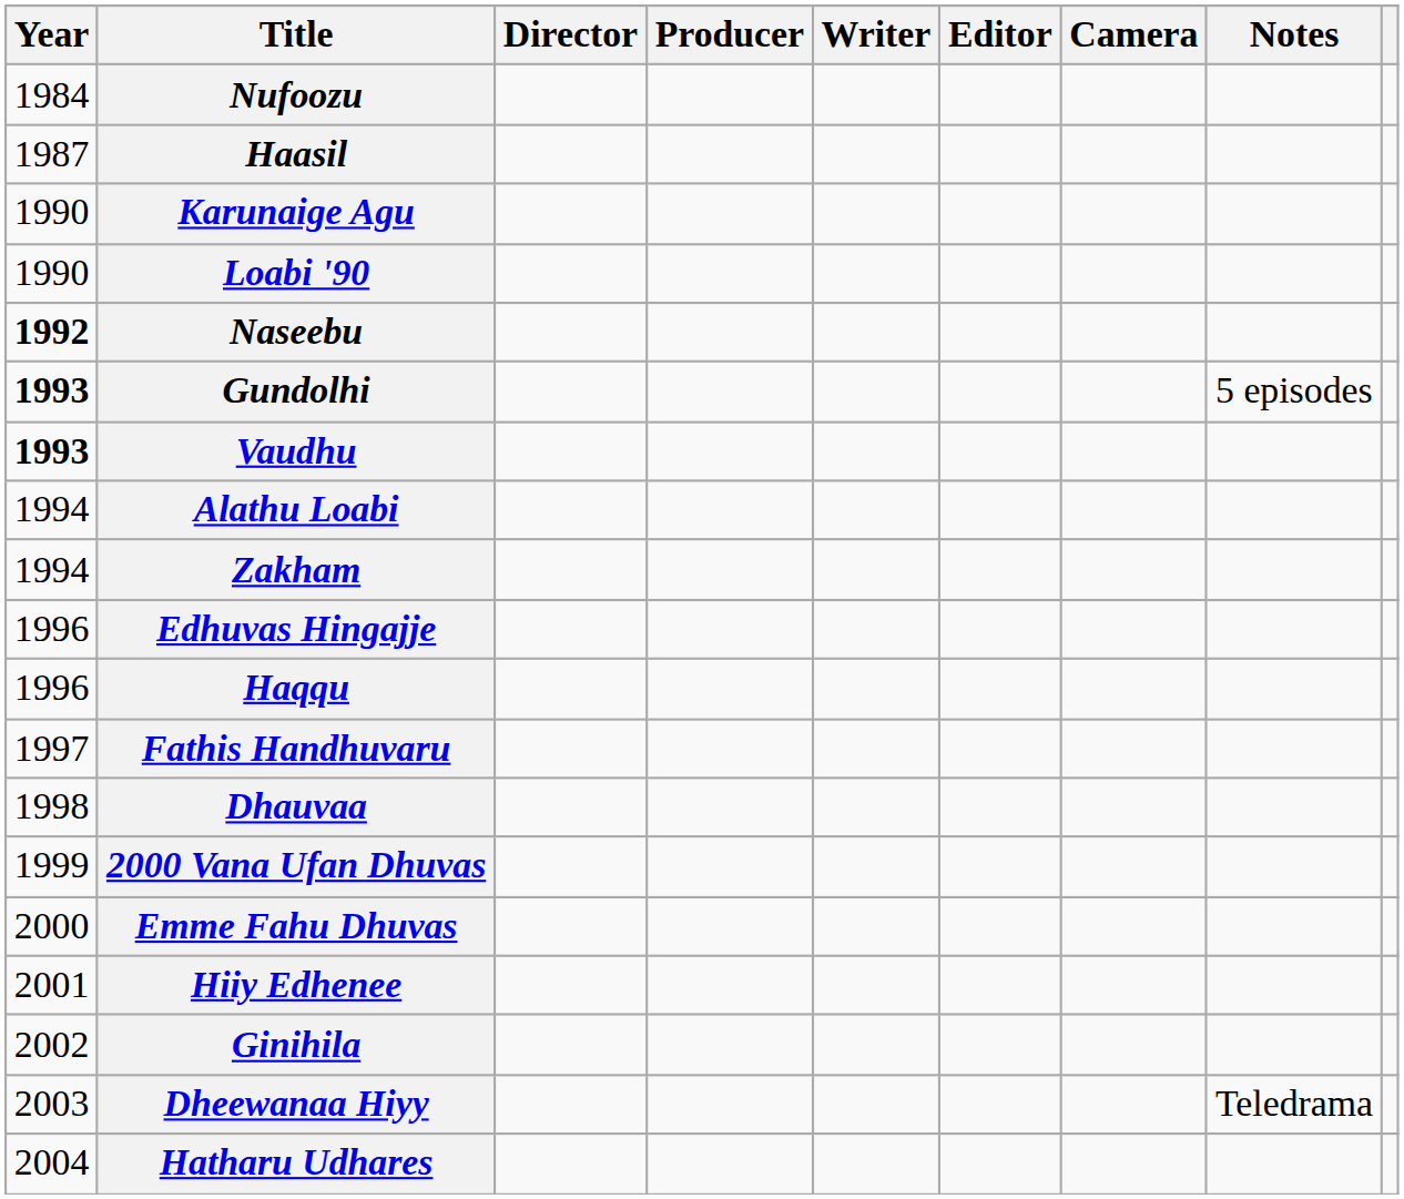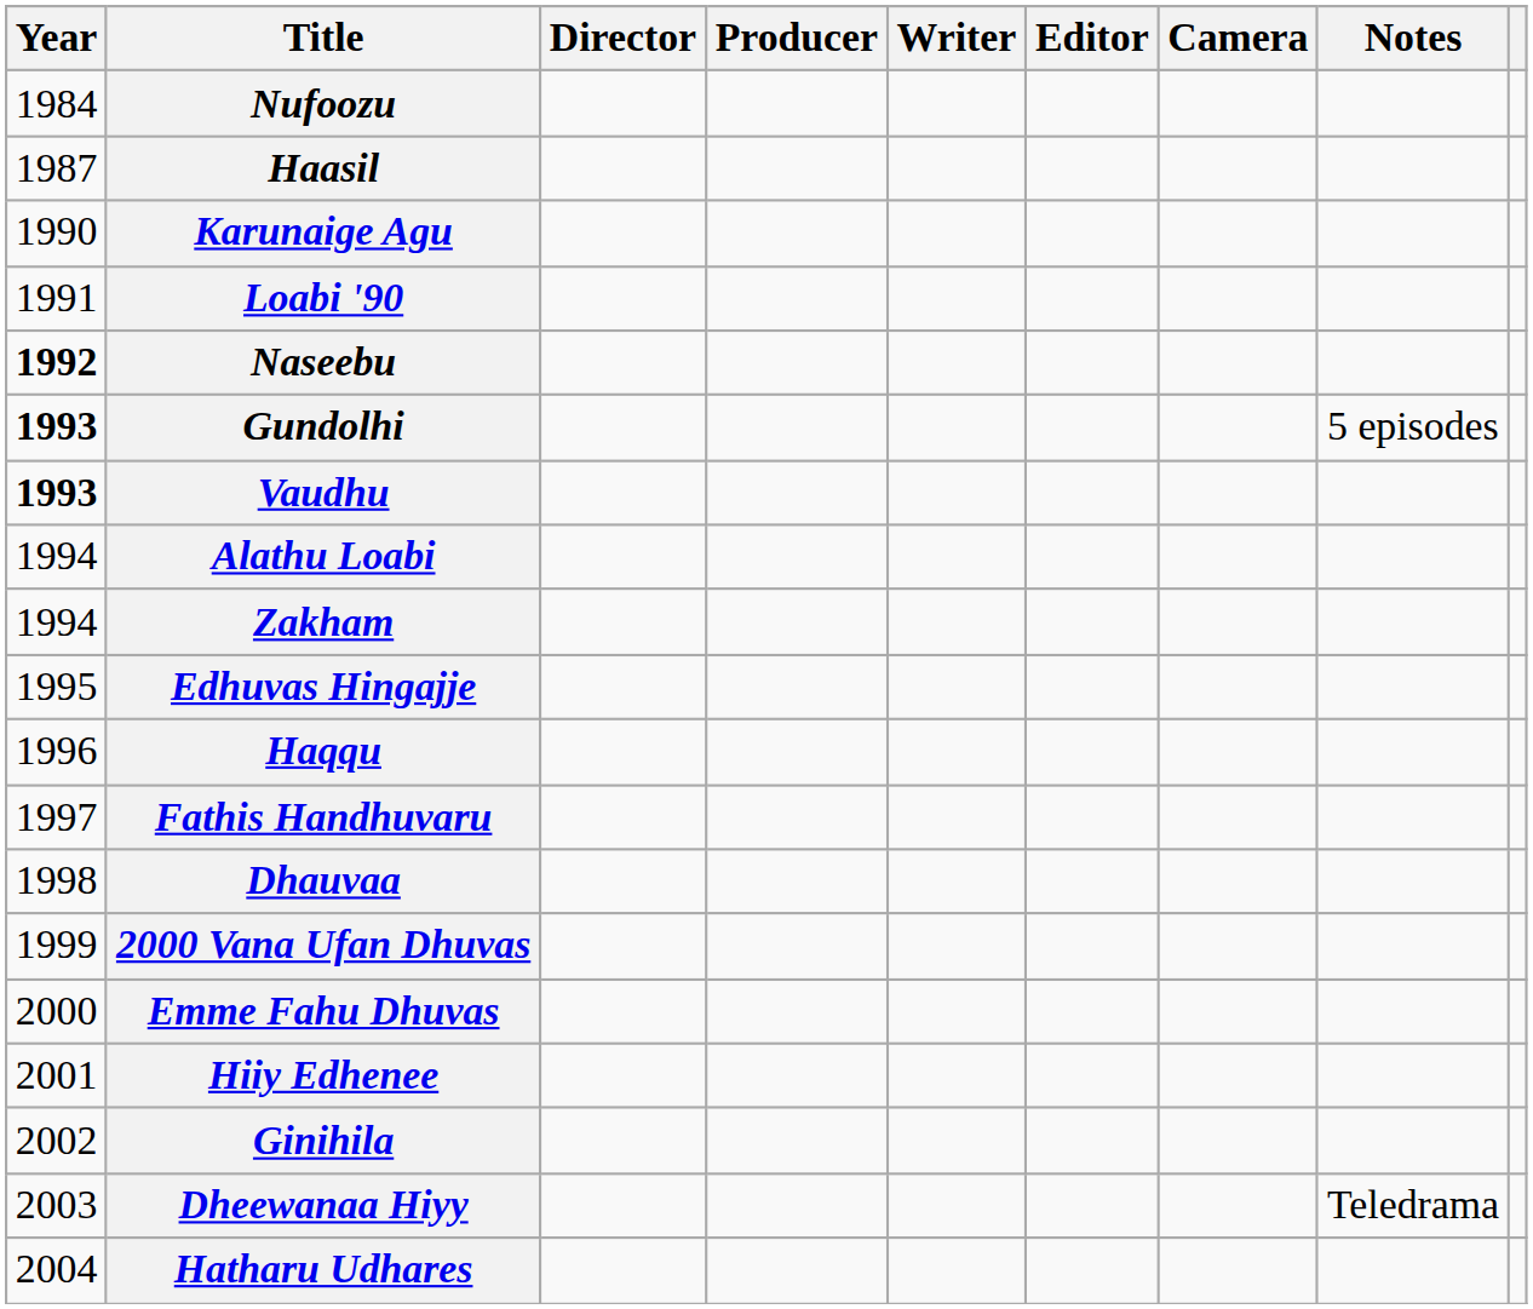 <table class="wikitable sortable plainrowheaders">
 <tr style="background:#ccc; text-align:center;">
 <th scope="col">Year</th>
 <th scope="col">Title</th>
 <th scope="col">Director</th>
 <th scope="col">Producer</th>
 <th scope="col">Writer</th>
 <th scope="col">Editor</th>
 <th scope="col">Camera</th>
 <th scope="col">Notes</th>
 <th scope="col" class="unsortable"></th>
 </tr>
 <tr>
 <td>1984</td>
 <th scope="row"><em>Nufoozu</em></th>
 <td></td>
 <td></td>
 <td></td>
 <td></td>
 <td></td>
 <td></td>
 <td style="text-align: center;"></td>
 </tr>
 <tr>
 <td>1987</td>
 <th scope="row"><em>Haasil</em></th>
 <td></td>
 <td></td>
 <td></td>
 <td></td>
 <td></td>
 <td></td>
 <td style="text-align: center;"></td>
 </tr>
 <tr>
 <td>1990</td>
 <th scope="row"><em><a href='#'>Karunaige Agu</a></em></th>
 <td></td>
 <td></td>
 <td></td>
 <td></td>
 <td></td>
 <td></td>
 <td style="text-align: center;"></td>
 </tr>
 <tr>
-<td>1990</td>
+<td>1991</td>
 <th scope="row"><em><a href='#'>Loabi '90</a></em></th>
 <td></td>
 <td></td>
 <td></td>
 <td></td>
 <td></td>
 <td></td>
 <td style="text-align: center;"></td>
 </tr>
 <tr>
 <td><strong>1992</strong></td>
 <th scope="row"><em>Naseebu</em></th>
 <td></td>
 <td></td>
 <td></td>
 <td></td>
 <td></td>
 <td></td>
 <td></td>
 </tr>
 <tr>
 <td><strong>1993</strong></td>
 <th scope="row"><em>Gundolhi</em></th>
 <td></td>
 <td></td>
 <td></td>
 <td></td>
 <td></td>
 <td>5 episodes</td>
 <td style="text-align: center;"></td>
 </tr>
 <tr>
 <td><strong>1993</strong></td>
 <th scope="row"><em><a href='#'>Vaudhu</a></em></th>
 <td></td>
 <td></td>
 <td></td>
 <td></td>
 <td></td>
 <td></td>
 <td style="text-align: center;"></td>
 </tr>
 <tr>
 <td>1994</td>
 <th scope="row"><em><a href='#'>Alathu Loabi</a></em></th>
 <td></td>
 <td></td>
 <td></td>
 <td></td>
 <td></td>
 <td></td>
 <td></td>
 </tr>
 <tr>
 <td>1994</td>
 <th scope="row"><em><a href='#'>Zakham</a></em></th>
 <td></td>
 <td></td>
 <td></td>
 <td></td>
 <td></td>
 <td></td>
 <td style="text-align: center;"></td>
 </tr>
 <tr>
-<td>1996</td>
+<td>1995</td>
 <th scope="row"><em><a href='#'>Edhuvas Hingajje</a></em></th>
 <td></td>
 <td></td>
 <td></td>
 <td></td>
 <td></td>
 <td></td>
 <td style="text-align: center;"></td>
 </tr>
 <tr>
 <td>1996</td>
 <th scope="row"><em><a href='#'>Haqqu</a></em></th>
 <td></td>
 <td></td>
 <td></td>
 <td></td>
 <td></td>
 <td></td>
 <td style="text-align: center;"></td>
 </tr>
 <tr>
 <td>1997</td>
 <th scope="row"><em><a href='#'>Fathis Handhuvaru</a></em></th>
 <td></td>
 <td></td>
 <td></td>
 <td></td>
 <td></td>
 <td></td>
 <td style="text-align: center;"></td>
 </tr>
 <tr>
 <td>1998</td>
 <th scope="row"><em><a href='#'>Dhauvaa</a></em></th>
 <td></td>
 <td></td>
 <td></td>
 <td></td>
 <td></td>
 <td></td>
 <td style="text-align: center;"></td>
 </tr>
 <tr>
 <td>1999</td>
 <th scope="row"><em><a href='#'>2000 Vana Ufan Dhuvas</a></em></th>
 <td></td>
 <td></td>
 <td></td>
 <td></td>
 <td></td>
 <td></td>
 <td style="text-align: center;"></td>
 </tr>
 <tr>
 <td>2000</td>
 <th scope="row"><em><a href='#'>Emme Fahu Dhuvas</a></em></th>
 <td></td>
 <td></td>
 <td></td>
 <td></td>
 <td></td>
 <td></td>
 <td style="text-align: center;"></td>
 </tr>
 <tr>
 <td>2001</td>
 <th scope="row"><em><a href='#'>Hiiy Edhenee</a></em></th>
 <td></td>
 <td></td>
 <td></td>
 <td></td>
 <td></td>
 <td></td>
 <td style="text-align: center;"></td>
 </tr>
 <tr>
 <td>2002</td>
 <th scope="row"><em><a href='#'>Ginihila</a></em></th>
 <td></td>
 <td></td>
 <td></td>
 <td></td>
 <td></td>
 <td></td>
 <td style="text-align: center;"></td>
 </tr>
 <tr>
 <td>2003</td>
 <th scope="row"><em><a href='#'>Dheewanaa Hiyy</a></em></th>
 <td></td>
 <td></td>
 <td></td>
 <td></td>
 <td></td>
 <td>Teledrama</td>
 <td style="text-align: center;"></td>
 </tr>
 <tr>
 <td>2004</td>
 <th scope="row"><em><a href='#'>Hatharu Udhares</a></em></th>
 <td></td>
 <td></td>
 <td></td>
 <td></td>
 <td></td>
 <td></td>
 <td style="text-align: center;"></td>
 </tr>
 <tr>
 </tr>
 </table>
